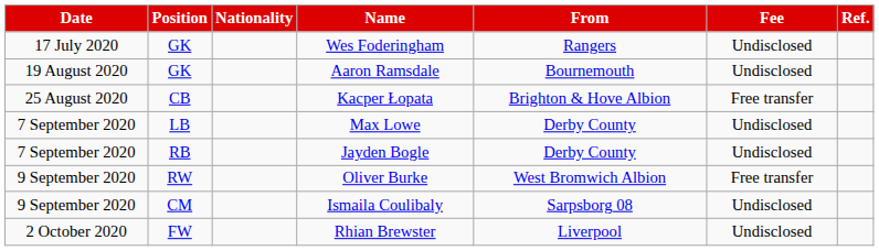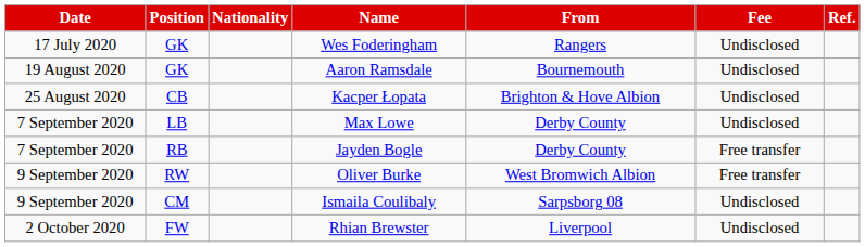 <table class="wikitable"  style="text-align:center; font-size:90%; ">
 <tr>
 <th style="background:#DD0000; color:#FFFFFF; width:120px;">Date</th>
 <th style="background:#DD0000; color:#FFFFFF; width:50px;">Position</th>
 <th style="background:#DD0000; color:#FFFFFF; width:50px;">Nationality</th>
 <th style="background:#DD0000; color:#FFFFFF; width:150px;">Name</th>
 <th style="background:#DD0000; color:#FFFFFF; width:200px;">From</th>
 <th style="background:#DD0000; color:#FFFFFF; width:110px;">Fee</th>
 <th style="background:#DD0000; color:#FFFFFF; width:25px;">Ref.</th>
 </tr>
 <tr>
 <td>17 July 2020</td>
 <td><a href='#'>GK</a></td>
 <td></td>
 <td><a href='#'>Wes Foderingham</a></td>
 <td> <a href='#'>Rangers</a></td>
 <td>Undisclosed</td>
 <td></td>
 </tr>
 <tr>
 <td>19 August 2020</td>
 <td><a href='#'>GK</a></td>
 <td></td>
 <td><a href='#'>Aaron Ramsdale</a></td>
 <td> <a href='#'>Bournemouth</a></td>
 <td>Undisclosed</td>
 <td></td>
 </tr>
 <tr>
 <td>25 August 2020</td>
 <td><a href='#'>CB</a></td>
 <td></td>
 <td><a href='#'>Kacper Łopata</a></td>
 <td> <a href='#'>Brighton & Hove Albion</a></td>
-<td>Free transfer</td>
+<td>Undisclosed</td>
 <td></td>
 </tr>
 <tr>
 <td>7 September 2020</td>
 <td><a href='#'>LB</a></td>
 <td></td>
 <td><a href='#'>Max Lowe</a></td>
 <td> <a href='#'>Derby County</a></td>
 <td>Undisclosed</td>
 <td></td>
 </tr>
 <tr>
 <td>7 September 2020</td>
 <td><a href='#'>RB</a></td>
 <td></td>
 <td><a href='#'>Jayden Bogle</a></td>
 <td> <a href='#'>Derby County</a></td>
-<td>Undisclosed</td>
+<td>Free transfer</td>
 <td></td>
 </tr>
 <tr>
 <td>9 September 2020</td>
 <td><a href='#'>RW</a></td>
 <td></td>
 <td><a href='#'>Oliver Burke</a></td>
 <td> <a href='#'>West Bromwich Albion</a></td>
 <td>Free transfer</td>
 <td></td>
 </tr>
 <tr>
 <td>9 September 2020</td>
 <td><a href='#'>CM</a></td>
 <td></td>
 <td><a href='#'>Ismaila Coulibaly</a></td>
 <td> <a href='#'>Sarpsborg 08</a></td>
 <td>Undisclosed</td>
 <td></td>
 </tr>
 <tr>
 <td>2 October 2020</td>
 <td><a href='#'>FW</a></td>
 <td></td>
 <td><a href='#'>Rhian Brewster</a></td>
 <td> <a href='#'>Liverpool</a></td>
 <td>Undisclosed</td>
 <td></td>
 </tr>
 </table>
